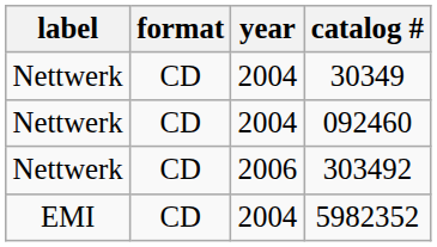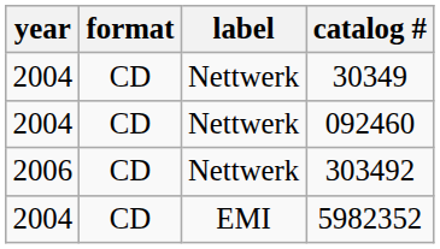 <table class="wikitable" style="text-align:center">
 <tr>
+<th>year</th>
+<th>format</th>
 <th>label</th>
-<th>format</th>
-<th>year</th>
 <th>catalog #</th>
 </tr>
 <tr>
+<td>2004</td>
+<td>CD</td>
 <td>Nettwerk</td>
-<td>CD</td>
-<td>2004</td>
 <td>30349</td>
 </tr>
 <tr>
+<td>2004</td>
+<td>CD</td>
 <td>Nettwerk</td>
-<td>CD</td>
-<td>2004</td>
 <td>092460</td>
 </tr>
 <tr>
+<td>2006</td>
+<td>CD</td>
 <td>Nettwerk</td>
-<td>CD</td>
-<td>2006</td>
 <td>303492</td>
 </tr>
 <tr>
+<td>2004</td>
+<td>CD</td>
 <td>EMI</td>
-<td>CD</td>
-<td>2004</td>
 <td>5982352</td>
 </tr>
 </table>
